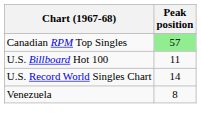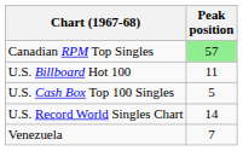 <table class="wikitable">
 <tr>
 <th>Chart (1967-68)</th>
 <th>Peak<br>position</th>
 </tr>
 <tr>
 <td>Canadian <em><a href='#'>RPM</a></em> Top Singles</td>
 <td align="center" style="background: lightgreen;">57</td>
 </tr>
 <tr>
 <td>U.S. <em><a href='#'>Billboard</a></em> Hot 100</td>
 <td align="center">11</td>
 </tr>
 <tr>
+<td>U.S. <em><a href='#'>Cash Box</a></em> Top 100 Singles</td>
+<td align="center">5</td>
+</tr>
+<tr>
 <td>U.S. <a href='#'>Record World</a> Singles Chart</td>
 <td align="center">14</td>
 </tr>
 <tr>
 <td>Venezuela</td>
-<td align="center">8</td>
+<td align="center">7</td>
 </tr>
 </table>
